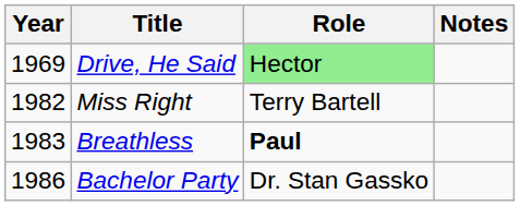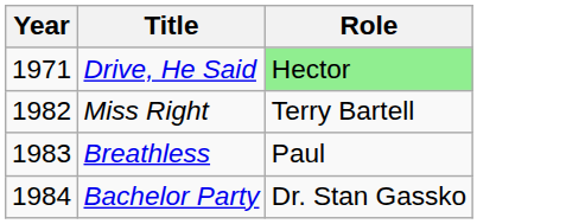 <table class="wikitable">
 <tr>
 <th>Year</th>
 <th>Title</th>
 <th>Role</th>
-<th>Notes</th>
 </tr>
 <tr>
-<td>1969</td>
+<td>1971</td>
 <td><em><a href='#'>Drive, He Said</a></em></td>
 <td style="background: lightgreen;">Hector</td>
-<td></td>
 </tr>
 <tr>
 <td>1982</td>
 <td><em>Miss Right</em></td>
 <td>Terry Bartell</td>
-<td></td>
 </tr>
 <tr>
 <td>1983</td>
 <td><em><a href='#'>Breathless</a></em></td>
-<td><strong>Paul</strong></td>
-<td></td>
+<td>Paul</td>
 </tr>
 <tr>
-<td>1986</td>
+<td>1984</td>
 <td><em><a href='#'>Bachelor Party</a></em></td>
 <td>Dr. Stan Gassko</td>
-<td></td>
 </tr>
 </table>
